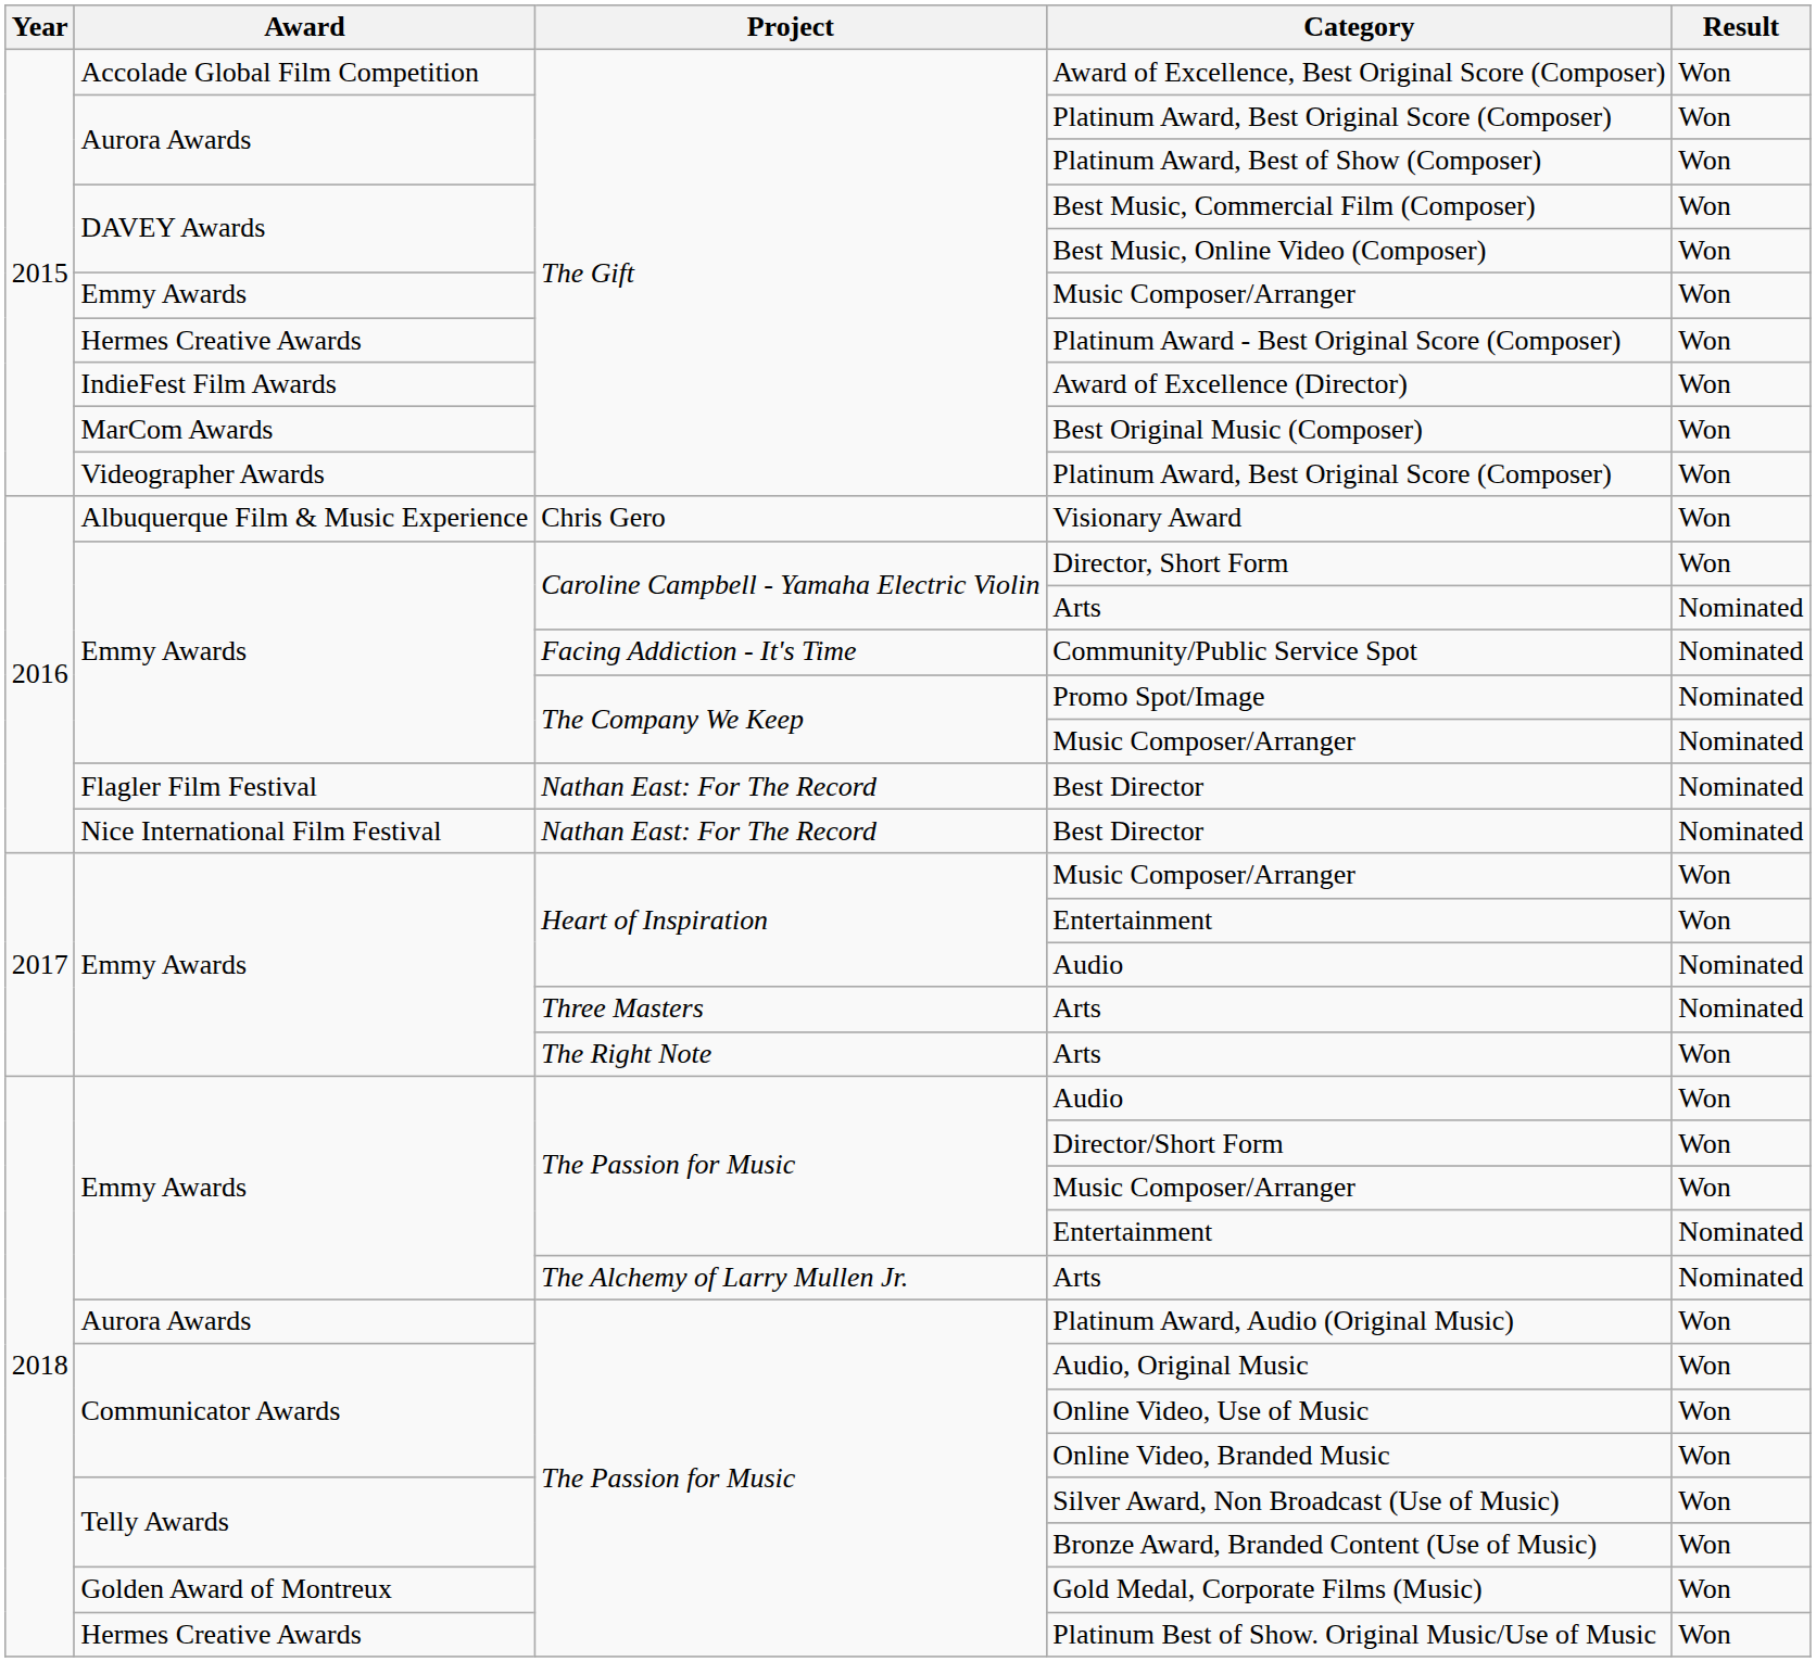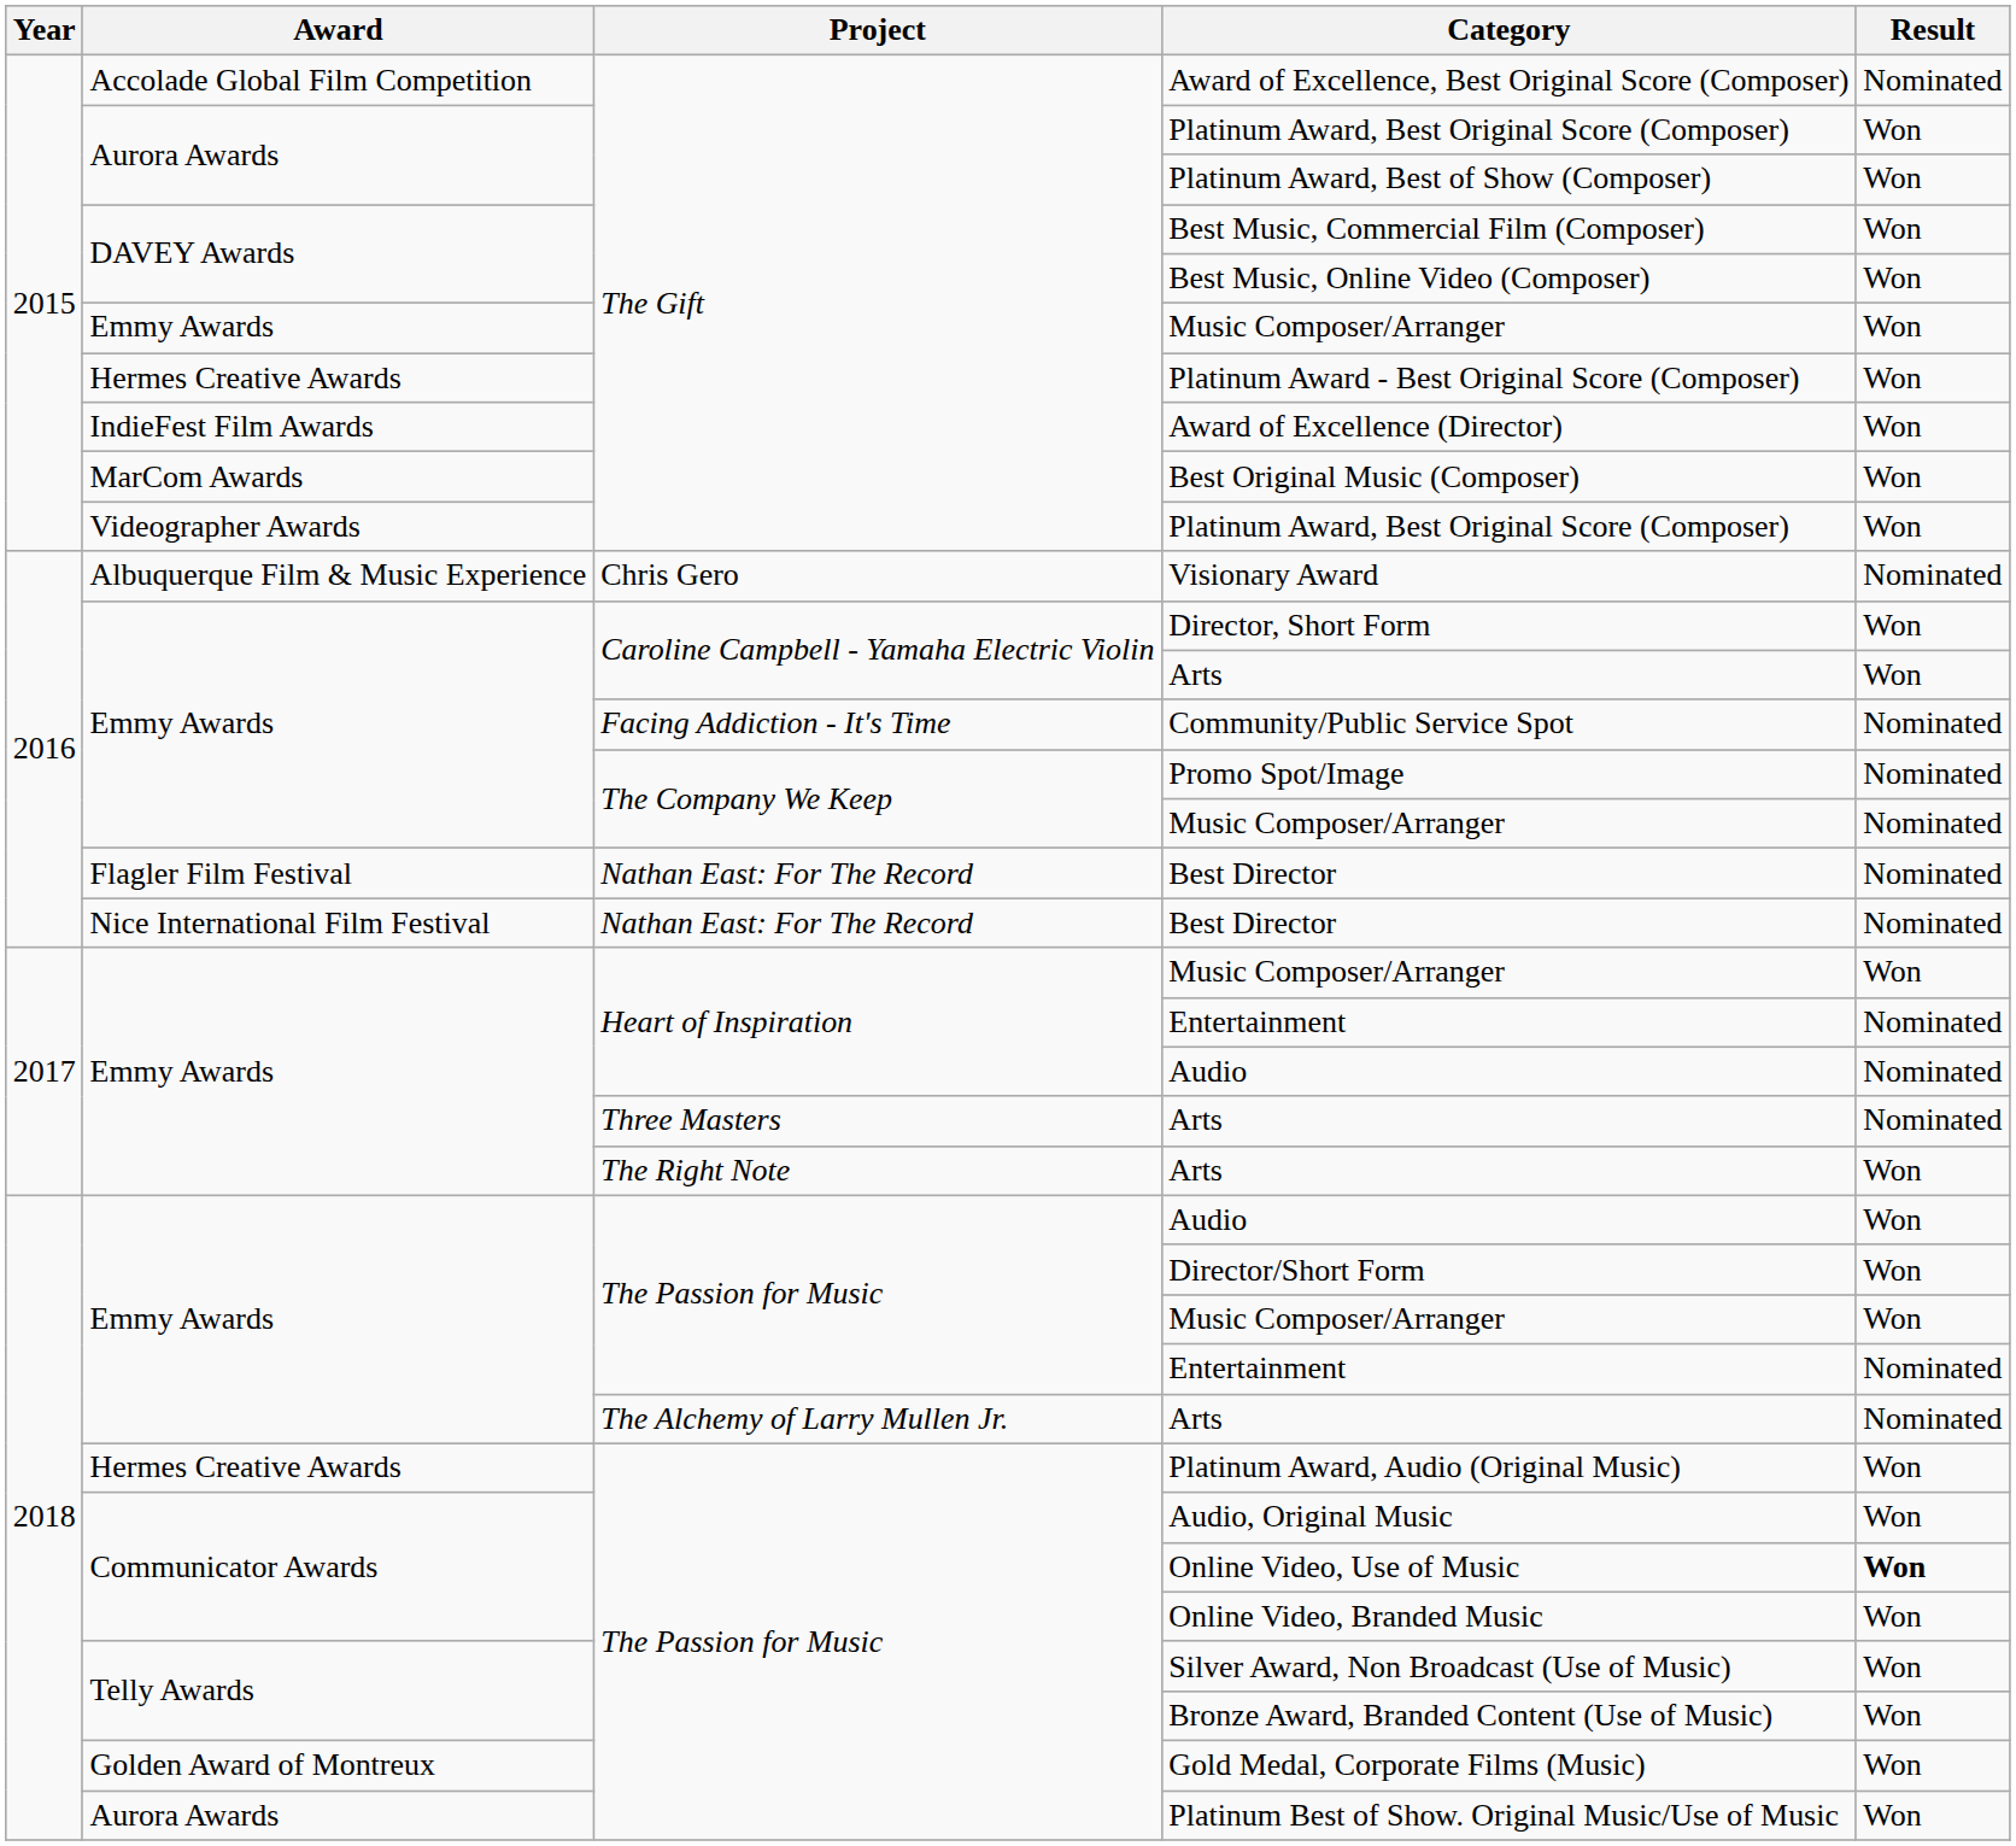 <table class="wikitable">
 <tr>
 <th>Year</th>
 <th>Award</th>
 <th>Project</th>
 <th>Category</th>
 <th>Result</th>
 </tr>
 <tr>
 <td rowspan="10">2015</td>
 <td>Accolade Global Film Competition</td>
 <td rowspan="10"><em>The Gift</em></td>
 <td>Award of Excellence, Best Original Score (Composer)</td>
-<td>Won</td>
+<td>Nominated</td>
 </tr>
 <tr>
 <td rowspan="2">Aurora Awards</td>
 <td>Platinum Award, Best Original Score (Composer)</td>
 <td>Won</td>
 </tr>
 <tr>
 <td>Platinum Award, Best of Show (Composer)</td>
 <td>Won</td>
 </tr>
 <tr>
 <td rowspan="2">DAVEY Awards</td>
 <td>Best Music, Commercial Film (Composer)</td>
 <td>Won</td>
 </tr>
 <tr>
 <td>Best Music, Online Video (Composer)</td>
 <td>Won</td>
 </tr>
 <tr>
 <td>Emmy Awards</td>
 <td>Music Composer/Arranger</td>
 <td>Won</td>
 </tr>
 <tr>
 <td>Hermes Creative Awards</td>
 <td>Platinum Award - Best Original Score (Composer)</td>
 <td>Won</td>
 </tr>
 <tr>
 <td>IndieFest Film Awards</td>
 <td>Award of Excellence (Director)</td>
 <td>Won</td>
 </tr>
 <tr>
 <td>MarCom Awards</td>
 <td>Best Original Music (Composer)</td>
 <td>Won</td>
 </tr>
 <tr>
 <td>Videographer Awards</td>
 <td>Platinum Award, Best Original Score (Composer)</td>
 <td>Won</td>
 </tr>
 <tr>
 <td rowspan="8">2016</td>
 <td>Albuquerque Film & Music Experience</td>
 <td>Chris Gero</td>
 <td>Visionary Award</td>
-<td>Won</td>
+<td>Nominated</td>
 </tr>
 <tr>
 <td rowspan="5">Emmy Awards</td>
 <td rowspan="2"><em>Caroline Campbell - Yamaha Electric Violin</em></td>
 <td>Director, Short Form</td>
 <td>Won</td>
 </tr>
 <tr>
 <td>Arts</td>
-<td>Nominated</td>
+<td>Won</td>
 </tr>
 <tr>
 <td><em>Facing Addiction - It's Time</em></td>
 <td>Community/Public Service Spot</td>
 <td>Nominated</td>
 </tr>
 <tr>
 <td rowspan="2"><em>The Company We Keep</em></td>
 <td>Promo Spot/Image</td>
 <td>Nominated</td>
 </tr>
 <tr>
 <td>Music Composer/Arranger</td>
 <td>Nominated</td>
 </tr>
 <tr>
 <td>Flagler Film Festival</td>
 <td><em>Nathan East: For The Record</em></td>
 <td>Best Director</td>
 <td>Nominated</td>
 </tr>
 <tr>
 <td>Nice International Film Festival</td>
 <td><em>Nathan East: For The Record</em></td>
 <td>Best Director</td>
 <td>Nominated</td>
 </tr>
 <tr>
 <td rowspan="5">2017</td>
 <td rowspan="5">Emmy Awards</td>
 <td rowspan="3"><em>Heart of Inspiration</em></td>
 <td>Music Composer/Arranger</td>
 <td>Won</td>
 </tr>
 <tr>
 <td>Entertainment</td>
-<td>Won</td>
+<td>Nominated</td>
 </tr>
 <tr>
 <td>Audio</td>
 <td>Nominated</td>
 </tr>
 <tr>
 <td><em>Three Masters</em></td>
 <td>Arts</td>
 <td>Nominated</td>
 </tr>
 <tr>
 <td><em>The Right Note</em></td>
 <td>Arts</td>
 <td>Won</td>
 </tr>
 <tr>
 <td rowspan="13">2018</td>
 <td rowspan="5">Emmy Awards</td>
 <td rowspan="4"><em>The Passion for Music</em></td>
 <td>Audio</td>
 <td>Won</td>
 </tr>
 <tr>
 <td>Director/Short Form</td>
 <td>Won</td>
 </tr>
 <tr>
 <td>Music Composer/Arranger</td>
 <td>Won</td>
 </tr>
 <tr>
 <td>Entertainment</td>
 <td>Nominated</td>
 </tr>
 <tr>
 <td><em>The Alchemy of Larry Mullen Jr.</em></td>
 <td>Arts</td>
 <td>Nominated</td>
 </tr>
 <tr>
-<td>Aurora Awards</td>
+<td>Hermes Creative Awards</td>
 <td rowspan="8"><em>The Passion for Music</em></td>
 <td>Platinum Award, Audio (Original Music)</td>
 <td>Won</td>
 </tr>
 <tr>
 <td rowspan="3">Communicator Awards</td>
 <td>Audio, Original Music</td>
 <td>Won</td>
 </tr>
 <tr>
 <td>Online Video, Use of Music</td>
-<td>Won</td>
+<td><strong>Won</strong></td>
 </tr>
 <tr>
 <td>Online Video, Branded Music</td>
 <td>Won</td>
 </tr>
 <tr>
 <td rowspan="2">Telly Awards</td>
 <td>Silver Award, Non Broadcast (Use of Music)</td>
 <td>Won</td>
 </tr>
 <tr>
 <td>Bronze Award, Branded Content (Use of Music)</td>
 <td>Won</td>
 </tr>
 <tr>
 <td>Golden Award of Montreux</td>
 <td>Gold Medal, Corporate Films (Music)</td>
 <td>Won</td>
 </tr>
 <tr>
-<td>Hermes Creative Awards</td>
+<td>Aurora Awards</td>
 <td>Platinum Best of Show. Original Music/Use of Music</td>
 <td>Won</td>
 </tr>
 </table>
